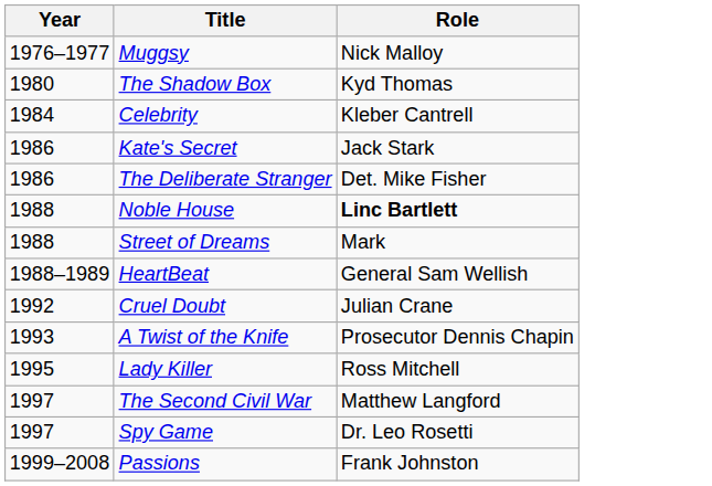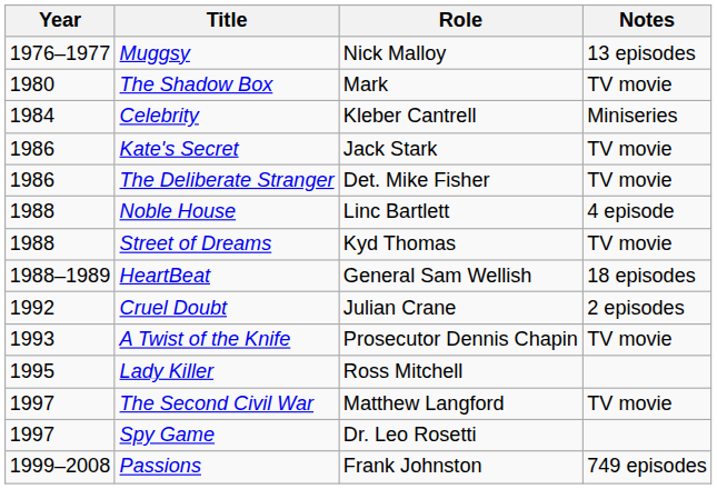 <table class="wikitable" style="font-size: 100%;">
 <tr>
 <th>Year</th>
 <th>Title</th>
 <th>Role</th>
+<th>Notes</th>
 </tr>
 <tr>
 <td>1976–1977</td>
 <td><em><a href='#'>Muggsy</a></em></td>
 <td>Nick Malloy</td>
+<td>13 episodes</td>
 </tr>
 <tr>
 <td>1980</td>
 <td><em><a href='#'>The Shadow Box</a></em></td>
-<td>Kyd Thomas</td>
+<td>Mark</td>
+<td>TV movie</td>
 </tr>
 <tr>
 <td>1984</td>
 <td><em><a href='#'>Celebrity</a></em></td>
 <td>Kleber Cantrell</td>
+<td>Miniseries</td>
 </tr>
 <tr>
 <td>1986</td>
 <td><em><a href='#'>Kate's Secret</a></em></td>
 <td>Jack Stark</td>
+<td>TV movie</td>
 </tr>
 <tr>
 <td>1986</td>
 <td><em><a href='#'>The Deliberate Stranger</a></em></td>
 <td>Det. Mike Fisher</td>
+<td>TV movie</td>
 </tr>
 <tr>
 <td>1988</td>
 <td><em><a href='#'>Noble House</a></em></td>
-<td><strong>Linc Bartlett</strong></td>
+<td>Linc Bartlett</td>
+<td>4 episode</td>
 </tr>
 <tr>
 <td>1988</td>
 <td><em><a href='#'>Street of Dreams</a></em></td>
-<td>Mark</td>
+<td>Kyd Thomas</td>
+<td>TV movie</td>
 </tr>
 <tr>
 <td>1988–1989</td>
 <td><em><a href='#'>HeartBeat</a></em></td>
 <td>General Sam Wellish</td>
+<td>18 episodes</td>
 </tr>
 <tr>
 <td>1992</td>
 <td><em><a href='#'>Cruel Doubt</a></em></td>
 <td>Julian Crane</td>
+<td>2 episodes</td>
 </tr>
 <tr>
 <td>1993</td>
 <td><em><a href='#'>A Twist of the Knife</a></em></td>
 <td>Prosecutor Dennis Chapin</td>
+<td>TV movie</td>
 </tr>
 <tr>
 <td>1995</td>
 <td><em><a href='#'>Lady Killer</a></em></td>
 <td>Ross Mitchell</td>
+<td></td>
 </tr>
 <tr>
 <td>1997</td>
 <td><em><a href='#'>The Second Civil War</a></em></td>
 <td>Matthew Langford</td>
+<td>TV movie</td>
 </tr>
 <tr>
 <td>1997</td>
 <td><em><a href='#'>Spy Game</a></em></td>
 <td>Dr. Leo Rosetti</td>
+<td></td>
 </tr>
 <tr>
 <td>1999–2008</td>
 <td><em><a href='#'>Passions</a></em></td>
 <td>Frank Johnston</td>
+<td>749 episodes</td>
 </tr>
 </table>
